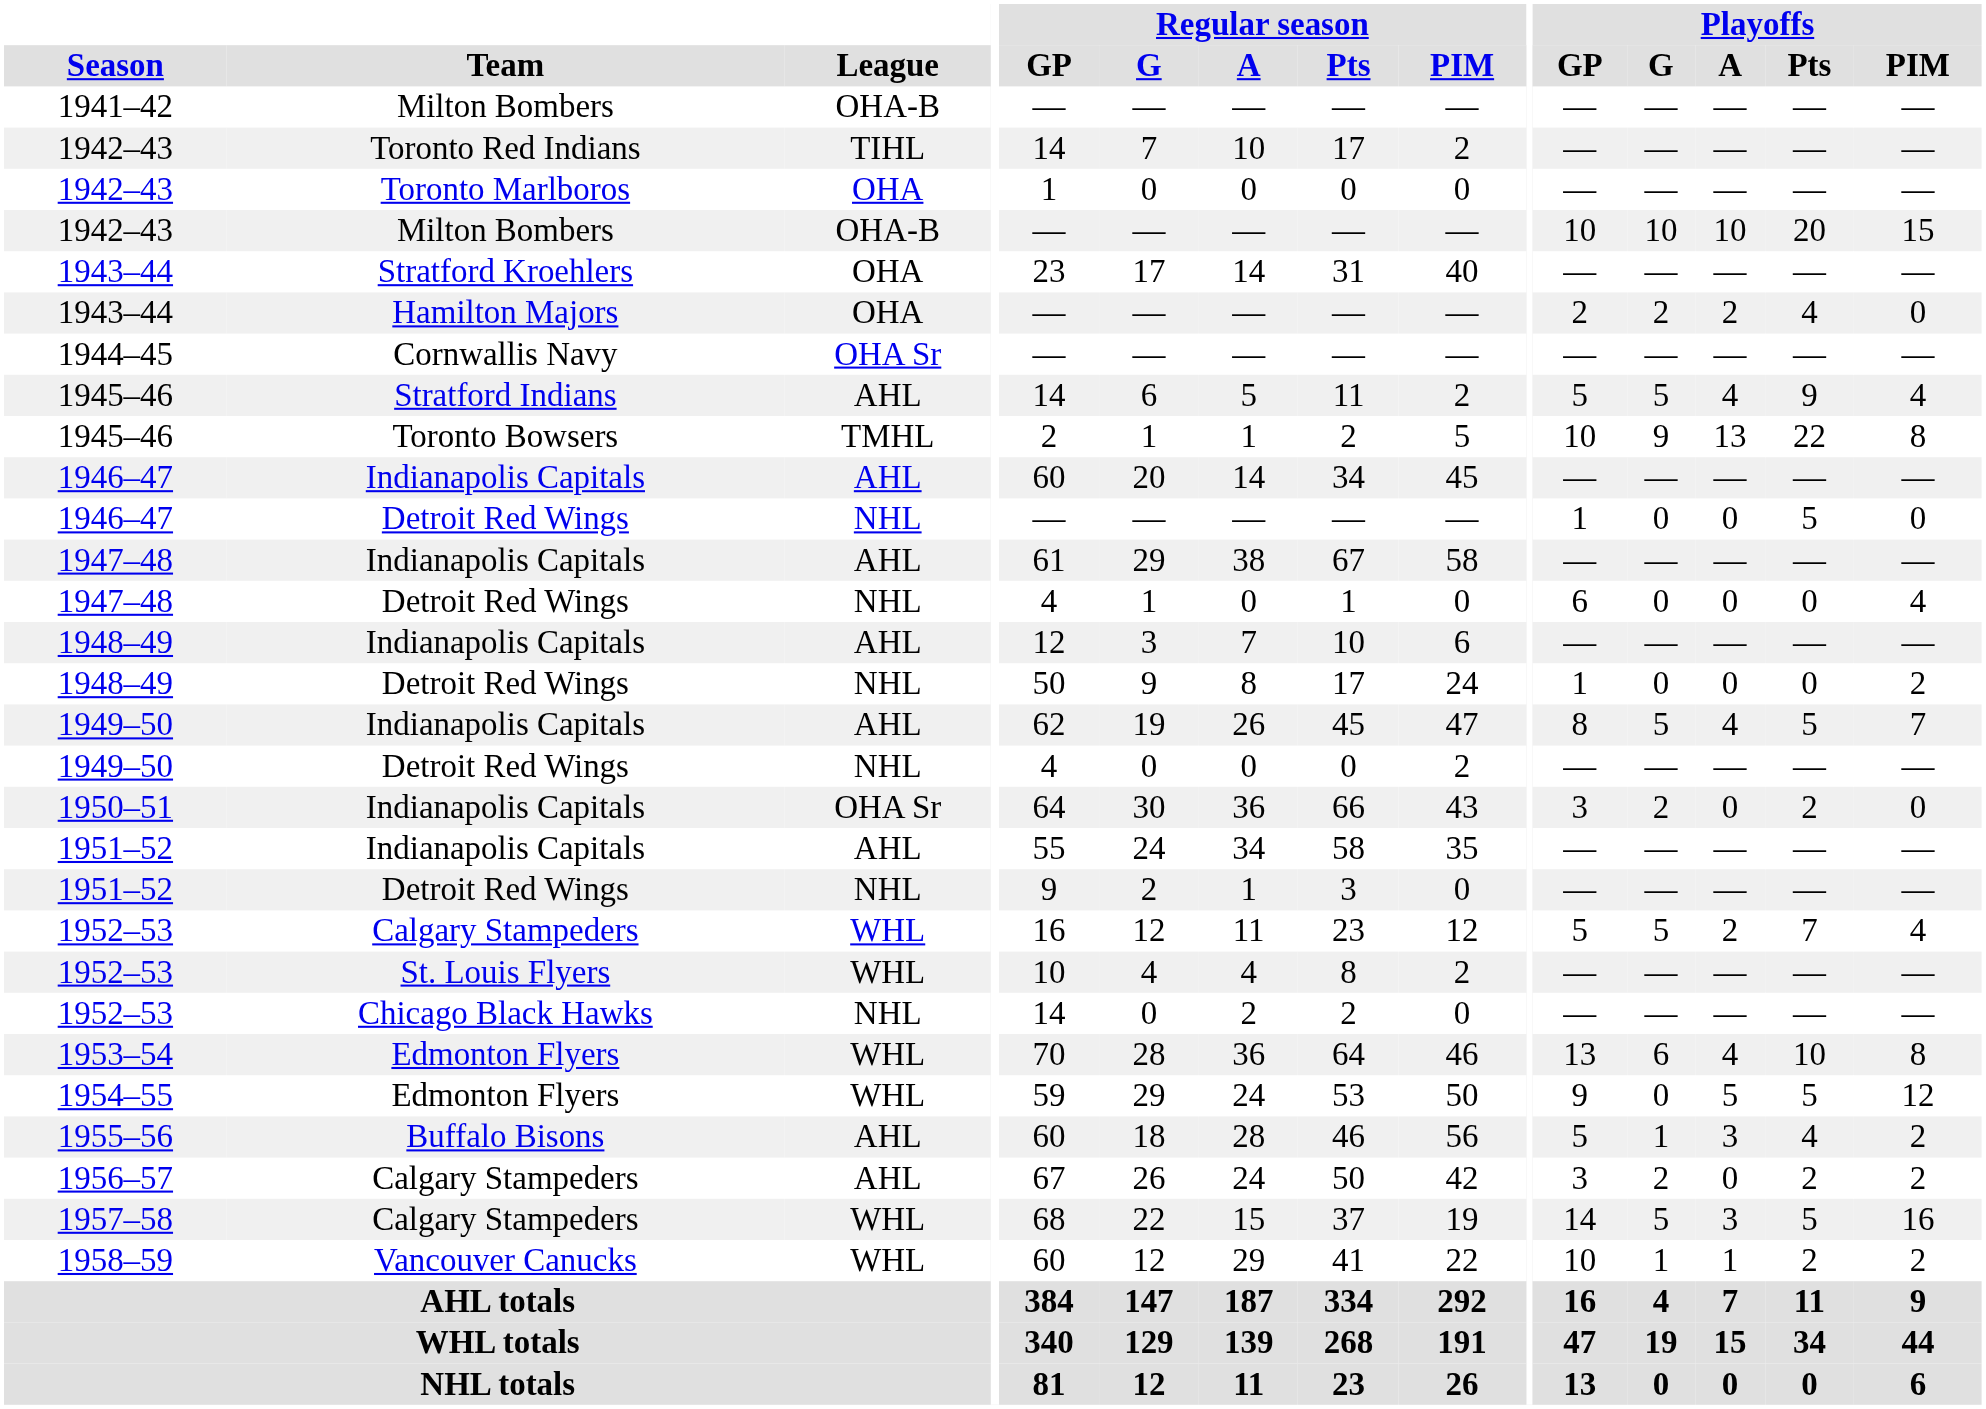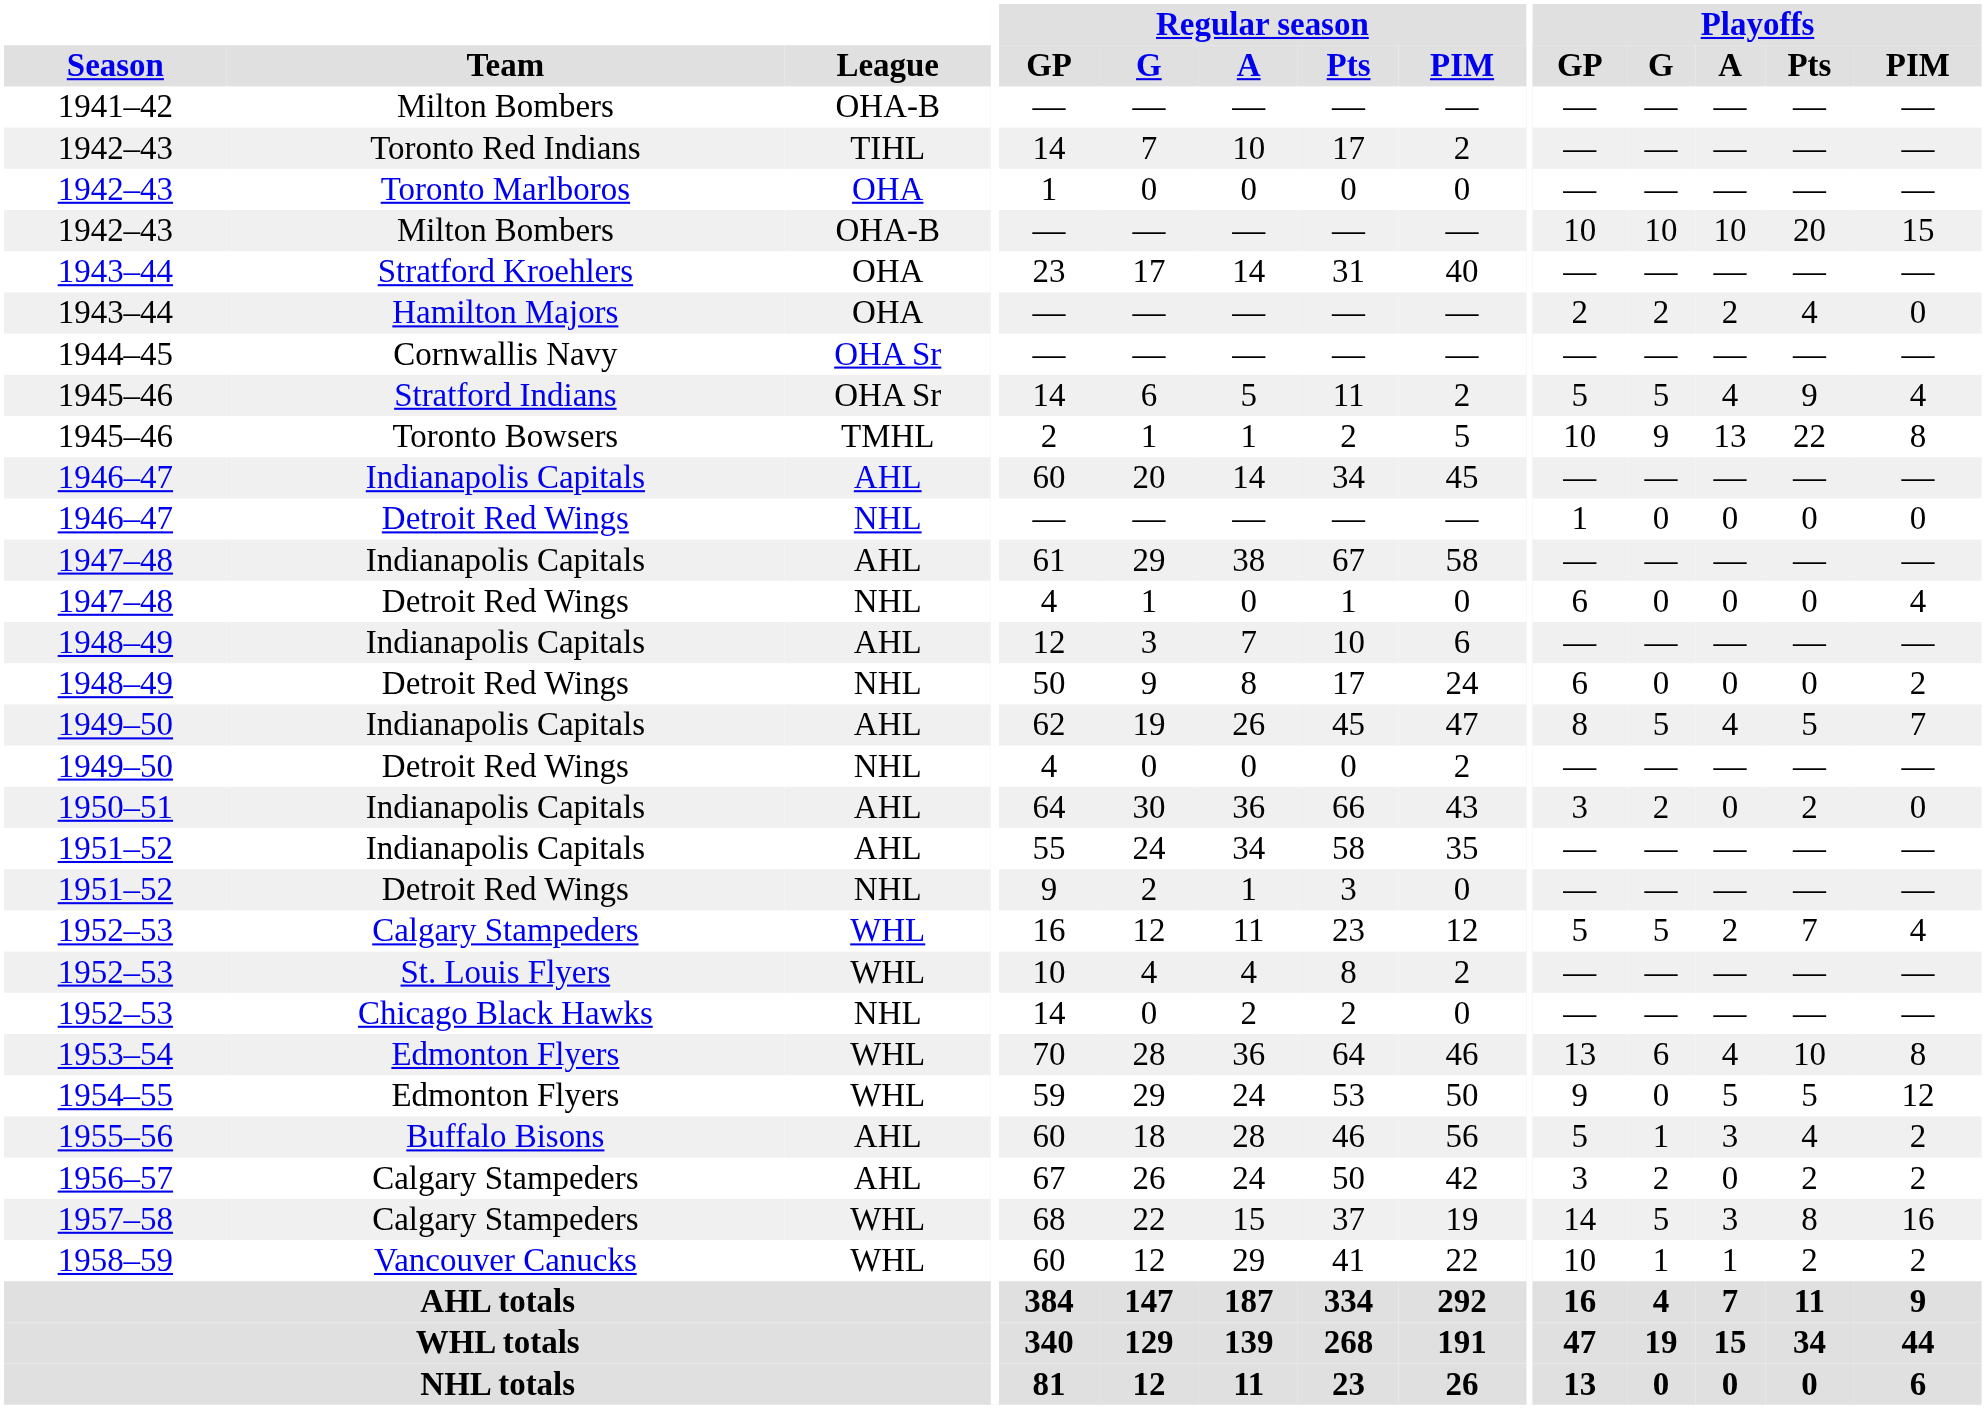 <table border="0" cellpadding="1" cellspacing="0" style="text-align:center; width:60em">
 <tr bgcolor="#e0e0e0">
 <th colspan="3" bgcolor="#ffffff"></th>
 <th rowspan="100" bgcolor="#ffffff"></th>
 <th colspan="5"><a href='#'>Regular season</a></th>
 <th rowspan="100" bgcolor="#ffffff"></th>
 <th colspan="5"><a href='#'>Playoffs</a></th>
 </tr>
 <tr bgcolor="#e0e0e0">
 <th><a href='#'>Season</a></th>
 <th>Team</th>
 <th>League</th>
 <th>GP</th>
 <th><a href='#'>G</a></th>
 <th><a href='#'>A</a></th>
 <th><a href='#'>Pts</a></th>
 <th><a href='#'>PIM</a></th>
 <th>GP</th>
 <th>G</th>
 <th>A</th>
 <th>Pts</th>
 <th>PIM</th>
 </tr>
 <tr>
 <td>1941–42</td>
 <td>Milton Bombers</td>
 <td>OHA-B</td>
 <td>—</td>
 <td>—</td>
 <td>—</td>
 <td>—</td>
 <td>—</td>
 <td>—</td>
 <td>—</td>
 <td>—</td>
 <td>—</td>
 <td>—</td>
 </tr>
 <tr bgcolor="#f0f0f0">
 <td>1942–43</td>
 <td>Toronto Red Indians</td>
 <td>TIHL</td>
 <td>14</td>
 <td>7</td>
 <td>10</td>
 <td>17</td>
 <td>2</td>
 <td>—</td>
 <td>—</td>
 <td>—</td>
 <td>—</td>
 <td>—</td>
 </tr>
 <tr>
 <td><a href='#'>1942–43</a></td>
 <td><a href='#'>Toronto Marlboros</a></td>
 <td><a href='#'>OHA</a></td>
 <td>1</td>
 <td>0</td>
 <td>0</td>
 <td>0</td>
 <td>0</td>
 <td>—</td>
 <td>—</td>
 <td>—</td>
 <td>—</td>
 <td>—</td>
 </tr>
 <tr bgcolor="#f0f0f0">
 <td>1942–43</td>
 <td>Milton Bombers</td>
 <td>OHA-B</td>
 <td>—</td>
 <td>—</td>
 <td>—</td>
 <td>—</td>
 <td>—</td>
 <td>10</td>
 <td>10</td>
 <td>10</td>
 <td>20</td>
 <td>15</td>
 </tr>
 <tr>
 <td><a href='#'>1943–44</a></td>
 <td><a href='#'>Stratford Kroehlers</a></td>
 <td>OHA</td>
 <td>23</td>
 <td>17</td>
 <td>14</td>
 <td>31</td>
 <td>40</td>
 <td>—</td>
 <td>—</td>
 <td>—</td>
 <td>—</td>
 <td>—</td>
 </tr>
 <tr bgcolor="#f0f0f0">
 <td>1943–44</td>
 <td><a href='#'>Hamilton Majors</a></td>
 <td>OHA</td>
 <td>—</td>
 <td>—</td>
 <td>—</td>
 <td>—</td>
 <td>—</td>
 <td>2</td>
 <td>2</td>
 <td>2</td>
 <td>4</td>
 <td>0</td>
 </tr>
 <tr>
 <td>1944–45</td>
 <td>Cornwallis Navy</td>
 <td><a href='#'>OHA Sr</a></td>
 <td>—</td>
 <td>—</td>
 <td>—</td>
 <td>—</td>
 <td>—</td>
 <td>—</td>
 <td>—</td>
 <td>—</td>
 <td>—</td>
 <td>—</td>
 </tr>
 <tr bgcolor="#f0f0f0">
 <td>1945–46</td>
 <td><a href='#'>Stratford Indians</a></td>
-<td>AHL</td>
+<td>OHA Sr</td>
 <td>14</td>
 <td>6</td>
 <td>5</td>
 <td>11</td>
 <td>2</td>
 <td>5</td>
 <td>5</td>
 <td>4</td>
 <td>9</td>
 <td>4</td>
 </tr>
 <tr>
 <td>1945–46</td>
 <td>Toronto Bowsers</td>
 <td>TMHL</td>
 <td>2</td>
 <td>1</td>
 <td>1</td>
 <td>2</td>
 <td>5</td>
 <td>10</td>
 <td>9</td>
 <td>13</td>
 <td>22</td>
 <td>8</td>
 </tr>
 <tr bgcolor="#f0f0f0">
 <td><a href='#'>1946–47</a></td>
 <td><a href='#'>Indianapolis Capitals</a></td>
 <td><a href='#'>AHL</a></td>
 <td>60</td>
 <td>20</td>
 <td>14</td>
 <td>34</td>
 <td>45</td>
 <td>—</td>
 <td>—</td>
 <td>—</td>
 <td>—</td>
 <td>—</td>
 </tr>
 <tr>
 <td><a href='#'>1946–47</a></td>
 <td><a href='#'>Detroit Red Wings</a></td>
 <td><a href='#'>NHL</a></td>
 <td>—</td>
 <td>—</td>
 <td>—</td>
 <td>—</td>
 <td>—</td>
 <td>1</td>
 <td>0</td>
 <td>0</td>
-<td>5</td>
+<td>0</td>
 <td>0</td>
 </tr>
 <tr bgcolor="#f0f0f0">
 <td><a href='#'>1947–48</a></td>
 <td>Indianapolis Capitals</td>
 <td>AHL</td>
 <td>61</td>
 <td>29</td>
 <td>38</td>
 <td>67</td>
 <td>58</td>
 <td>—</td>
 <td>—</td>
 <td>—</td>
 <td>—</td>
 <td>—</td>
 </tr>
 <tr>
 <td><a href='#'>1947–48</a></td>
 <td>Detroit Red Wings</td>
 <td>NHL</td>
 <td>4</td>
 <td>1</td>
 <td>0</td>
 <td>1</td>
 <td>0</td>
 <td>6</td>
 <td>0</td>
 <td>0</td>
 <td>0</td>
 <td>4</td>
 </tr>
 <tr bgcolor="#f0f0f0">
 <td><a href='#'>1948–49</a></td>
 <td>Indianapolis Capitals</td>
 <td>AHL</td>
 <td>12</td>
 <td>3</td>
 <td>7</td>
 <td>10</td>
 <td>6</td>
 <td>—</td>
 <td>—</td>
 <td>—</td>
 <td>—</td>
 <td>—</td>
 </tr>
 <tr>
 <td><a href='#'>1948–49</a></td>
 <td>Detroit Red Wings</td>
 <td>NHL</td>
 <td>50</td>
 <td>9</td>
 <td>8</td>
 <td>17</td>
 <td>24</td>
-<td>1</td>
+<td>6</td>
 <td>0</td>
 <td>0</td>
 <td>0</td>
 <td>2</td>
 </tr>
 <tr bgcolor="#f0f0f0">
 <td><a href='#'>1949–50</a></td>
 <td>Indianapolis Capitals</td>
 <td>AHL</td>
 <td>62</td>
 <td>19</td>
 <td>26</td>
 <td>45</td>
 <td>47</td>
 <td>8</td>
 <td>5</td>
 <td>4</td>
 <td>5</td>
 <td>7</td>
 </tr>
 <tr>
 <td><a href='#'>1949–50</a></td>
 <td>Detroit Red Wings</td>
 <td>NHL</td>
 <td>4</td>
 <td>0</td>
 <td>0</td>
 <td>0</td>
 <td>2</td>
 <td>—</td>
 <td>—</td>
 <td>—</td>
 <td>—</td>
 <td>—</td>
 </tr>
 <tr bgcolor="#f0f0f0">
 <td><a href='#'>1950–51</a></td>
 <td>Indianapolis Capitals</td>
-<td>OHA Sr</td>
+<td>AHL</td>
 <td>64</td>
 <td>30</td>
 <td>36</td>
 <td>66</td>
 <td>43</td>
 <td>3</td>
 <td>2</td>
 <td>0</td>
 <td>2</td>
 <td>0</td>
 </tr>
 <tr>
 <td><a href='#'>1951–52</a></td>
 <td>Indianapolis Capitals</td>
 <td>AHL</td>
 <td>55</td>
 <td>24</td>
 <td>34</td>
 <td>58</td>
 <td>35</td>
 <td>—</td>
 <td>—</td>
 <td>—</td>
 <td>—</td>
 <td>—</td>
 </tr>
 <tr bgcolor="#f0f0f0">
 <td><a href='#'>1951–52</a></td>
 <td>Detroit Red Wings</td>
 <td>NHL</td>
 <td>9</td>
 <td>2</td>
 <td>1</td>
 <td>3</td>
 <td>0</td>
 <td>—</td>
 <td>—</td>
 <td>—</td>
 <td>—</td>
 <td>—</td>
 </tr>
 <tr>
 <td><a href='#'>1952–53</a></td>
 <td><a href='#'>Calgary Stampeders</a></td>
 <td><a href='#'>WHL</a></td>
 <td>16</td>
 <td>12</td>
 <td>11</td>
 <td>23</td>
 <td>12</td>
 <td>5</td>
 <td>5</td>
 <td>2</td>
 <td>7</td>
 <td>4</td>
 </tr>
 <tr bgcolor="#f0f0f0">
 <td><a href='#'>1952–53</a></td>
 <td><a href='#'>St. Louis Flyers</a></td>
 <td>WHL</td>
 <td>10</td>
 <td>4</td>
 <td>4</td>
 <td>8</td>
 <td>2</td>
 <td>—</td>
 <td>—</td>
 <td>—</td>
 <td>—</td>
 <td>—</td>
 </tr>
 <tr>
 <td><a href='#'>1952–53</a></td>
 <td><a href='#'>Chicago Black Hawks</a></td>
 <td>NHL</td>
 <td>14</td>
 <td>0</td>
 <td>2</td>
 <td>2</td>
 <td>0</td>
 <td>—</td>
 <td>—</td>
 <td>—</td>
 <td>—</td>
 <td>—</td>
 </tr>
 <tr bgcolor="#f0f0f0">
 <td><a href='#'>1953–54</a></td>
 <td><a href='#'>Edmonton Flyers</a></td>
 <td>WHL</td>
 <td>70</td>
 <td>28</td>
 <td>36</td>
 <td>64</td>
 <td>46</td>
 <td>13</td>
 <td>6</td>
 <td>4</td>
 <td>10</td>
 <td>8</td>
 </tr>
 <tr>
 <td><a href='#'>1954–55</a></td>
 <td>Edmonton Flyers</td>
 <td>WHL</td>
 <td>59</td>
 <td>29</td>
 <td>24</td>
 <td>53</td>
 <td>50</td>
 <td>9</td>
 <td>0</td>
 <td>5</td>
 <td>5</td>
 <td>12</td>
 </tr>
 <tr bgcolor="#f0f0f0">
 <td><a href='#'>1955–56</a></td>
 <td><a href='#'>Buffalo Bisons</a></td>
 <td>AHL</td>
 <td>60</td>
 <td>18</td>
 <td>28</td>
 <td>46</td>
 <td>56</td>
 <td>5</td>
 <td>1</td>
 <td>3</td>
 <td>4</td>
 <td>2</td>
 </tr>
 <tr>
 <td><a href='#'>1956–57</a></td>
 <td>Calgary Stampeders</td>
 <td>AHL</td>
 <td>67</td>
 <td>26</td>
 <td>24</td>
 <td>50</td>
 <td>42</td>
 <td>3</td>
 <td>2</td>
 <td>0</td>
 <td>2</td>
 <td>2</td>
 </tr>
 <tr bgcolor="#f0f0f0">
 <td><a href='#'>1957–58</a></td>
 <td>Calgary Stampeders</td>
 <td>WHL</td>
 <td>68</td>
 <td>22</td>
 <td>15</td>
 <td>37</td>
 <td>19</td>
 <td>14</td>
 <td>5</td>
 <td>3</td>
-<td>5</td>
+<td>8</td>
 <td>16</td>
 </tr>
 <tr>
 <td><a href='#'>1958–59</a></td>
 <td><a href='#'>Vancouver Canucks</a></td>
 <td>WHL</td>
 <td>60</td>
 <td>12</td>
 <td>29</td>
 <td>41</td>
 <td>22</td>
 <td>10</td>
 <td>1</td>
 <td>1</td>
 <td>2</td>
 <td>2</td>
 </tr>
 <tr bgcolor="#e0e0e0">
 <th colspan="3">AHL totals</th>
 <th>384</th>
 <th>147</th>
 <th>187</th>
 <th>334</th>
 <th>292</th>
 <th>16</th>
 <th>4</th>
 <th>7</th>
 <th>11</th>
 <th>9</th>
 </tr>
 <tr bgcolor="#e0e0e0">
 <th colspan="3">WHL totals</th>
 <th>340</th>
 <th>129</th>
 <th>139</th>
 <th>268</th>
 <th>191</th>
 <th>47</th>
 <th>19</th>
 <th>15</th>
 <th>34</th>
 <th>44</th>
 </tr>
 <tr bgcolor="#e0e0e0">
 <th colspan="3">NHL totals</th>
 <th>81</th>
 <th>12</th>
 <th>11</th>
 <th>23</th>
 <th>26</th>
 <th>13</th>
 <th>0</th>
 <th>0</th>
 <th>0</th>
 <th>6</th>
 </tr>
 </table>
